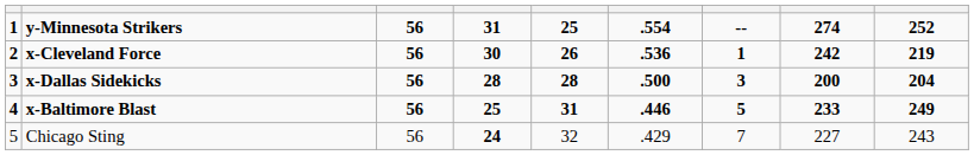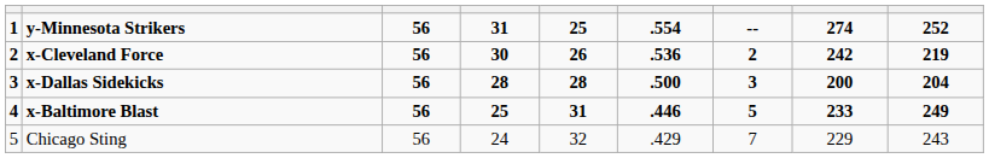 <table class="wikitable sortable">
 <tr>
 <th style="width 5em;"></th>
 <th style="width:20em;" class="unsortable"></th>
 <th style="width:4em;" class="unsortable"></th>
 <th style="width:4em;"></th>
 <th style="width:4em;"></th>
 <th style="width:5em;"></th>
 <th style="width:4em;"></th>
 <th style="width:5em;"></th>
 <th style="width:5em;"></th>
 </tr>
 <tr style="font-weight: bold; text-align: center;">
 <td>1</td>
 <td align=left>y-Minnesota Strikers</td>
 <td>56</td>
 <td>31</td>
 <td>25</td>
 <td>.554</td>
 <td>--</td>
 <td>274</td>
 <td>252</td>
 </tr>
 <tr style="font-weight: bold; text-align: center;">
 <td>2</td>
 <td align=left>x-Cleveland Force</td>
 <td>56</td>
 <td>30</td>
 <td>26</td>
 <td>.536</td>
-<td>1</td>
+<td>2</td>
 <td>242</td>
 <td>219</td>
 </tr>
 <tr style="font-weight: bold; text-align: center;">
 <td>3</td>
 <td align=left>x-Dallas Sidekicks</td>
 <td>56</td>
 <td>28</td>
 <td>28</td>
 <td>.500</td>
 <td>3</td>
 <td>200</td>
 <td>204</td>
 </tr>
 <tr style="font-weight: bold; text-align: center;">
 <td>4</td>
 <td align=left>x-Baltimore Blast</td>
 <td>56</td>
 <td>25</td>
 <td>31</td>
 <td>.446</td>
 <td>5</td>
 <td>233</td>
 <td>249</td>
 </tr>
 <tr style="text-align: center;">
 <td>5</td>
 <td align=left>Chicago Sting</td>
 <td>56</td>
-<td><strong>24</strong></td>
+<td>24</td>
 <td>32</td>
 <td>.429</td>
 <td>7</td>
-<td>227</td>
+<td>229</td>
 <td>243</td>
 </tr>
 </table>
